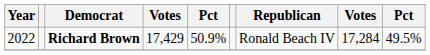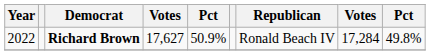 <table class="wikitable" style="margin:0.5em ; font-size:95%">
 <tr>
 <th>Year</th>
 <th></th>
 <th>Democrat</th>
 <th>Votes</th>
 <th>Pct</th>
 <th></th>
 <th>Republican</th>
 <th>Votes</th>
 <th>Pct</th>
 </tr>
 <tr>
 <td>2022</td>
 <td></td>
 <td><strong>Richard Brown</strong></td>
-<td>17,429</td>
+<td>17,627</td>
 <td>50.9%</td>
 <td></td>
 <td>Ronald Beach IV</td>
 <td>17,284</td>
-<td>49.5%</td>
+<td>49.8%</td>
 </tr>
 <tr>
 </tr>
 </table>
